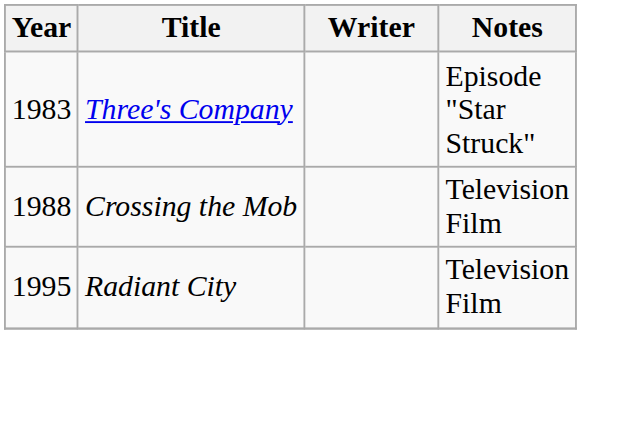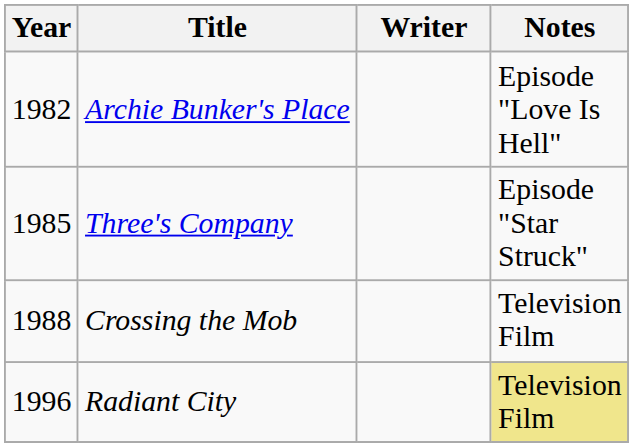 <table class="wikitable">
 <tr style="background:#ccc; text-align:center;">
 <th>Year</th>
 <th>Title</th>
 <th width="65">Writer</th>
 <th width="65">Notes</th>
 </tr>
 <tr>
-<td>1983</td>
+<td>1982</td>
+<td><em><a href='#'>Archie Bunker's Place</a></em></td>
+<td></td>
+<td>Episode "Love Is Hell"</td>
+</tr>
+<tr>
+<td>1985</td>
 <td><em><a href='#'>Three's Company</a></em></td>
 <td></td>
 <td>Episode "Star Struck"</td>
 </tr>
 <tr>
 <td>1988</td>
 <td><em>Crossing the Mob</em></td>
 <td></td>
 <td>Television Film</td>
 </tr>
 <tr>
-<td>1995</td>
+<td>1996</td>
 <td><em>Radiant City</em></td>
 <td></td>
-<td>Television Film</td>
+<td style="background: khaki;">Television Film</td>
 </tr>
 <tr>
 </tr>
 </table>
